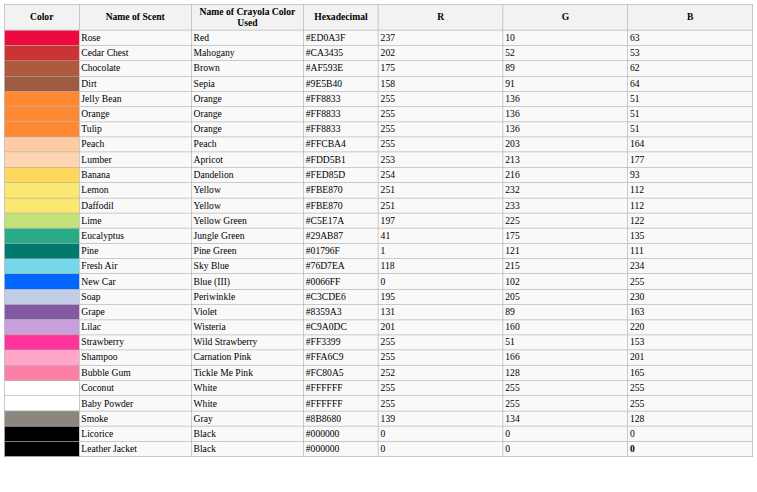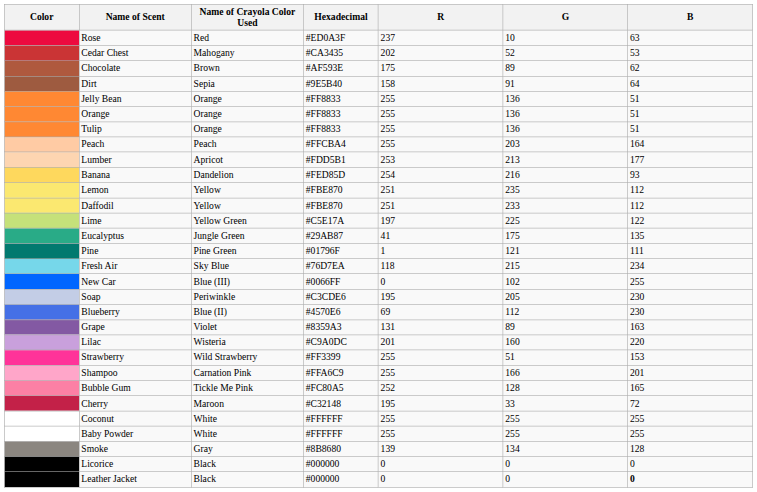 <table class="wikitable sortable">
 <tr>
 <th width=10%>Color</th>
 <th width=15%>Name of Scent</th>
 <th width=15%>Name of Crayola Color Used</th>
 <th width=10%>Hexadecimal</th>
 <th>R</th>
 <th>G</th>
 <th>B</th>
 </tr>
 <tr>
 <td style="background:#ED0A3F"></td>
 <td>Rose</td>
 <td>Red</td>
 <td>#ED0A3F</td>
 <td>237</td>
 <td>10</td>
 <td>63</td>
 </tr>
 <tr>
 <td style="background:#CA3435"></td>
 <td>Cedar Chest</td>
 <td>Mahogany</td>
 <td>#CA3435</td>
 <td>202</td>
 <td>52</td>
 <td>53</td>
 </tr>
 <tr>
 <td style="background:#AF593E"></td>
 <td>Chocolate</td>
 <td>Brown</td>
 <td>#AF593E</td>
 <td>175</td>
 <td>89</td>
 <td>62</td>
 </tr>
 <tr>
 <td style="background:#9E5B40"></td>
 <td>Dirt</td>
 <td>Sepia</td>
 <td>#9E5B40</td>
 <td>158</td>
 <td>91</td>
 <td>64</td>
 </tr>
 <tr>
 <td style="background:#FF8833"></td>
 <td>Jelly Bean</td>
 <td>Orange</td>
 <td>#FF8833</td>
 <td>255</td>
 <td>136</td>
 <td>51</td>
 </tr>
 <tr>
 <td style="background:#FF8833"></td>
 <td>Orange</td>
 <td>Orange</td>
 <td>#FF8833</td>
 <td>255</td>
 <td>136</td>
 <td>51</td>
 </tr>
 <tr>
 <td style="background:#FF8833"></td>
 <td>Tulip</td>
 <td>Orange</td>
 <td>#FF8833</td>
 <td>255</td>
 <td>136</td>
 <td>51</td>
 </tr>
 <tr>
 <td style="background:#FFCBA4"></td>
 <td>Peach</td>
 <td>Peach</td>
 <td>#FFCBA4</td>
 <td>255</td>
 <td>203</td>
 <td>164</td>
 </tr>
 <tr>
 <td style="background:#FDD5B1"></td>
 <td>Lumber</td>
 <td>Apricot</td>
 <td>#FDD5B1</td>
 <td>253</td>
 <td>213</td>
 <td>177</td>
 </tr>
 <tr>
 <td style="background:#FED85D"></td>
 <td>Banana</td>
 <td>Dandelion</td>
 <td>#FED85D</td>
 <td>254</td>
 <td>216</td>
 <td>93</td>
 </tr>
 <tr>
 <td style="background:#FBE870"></td>
 <td>Lemon</td>
 <td>Yellow</td>
 <td>#FBE870</td>
 <td>251</td>
-<td>232</td>
+<td>235</td>
 <td>112</td>
 </tr>
 <tr>
 <td style="background:#FBE870"></td>
 <td>Daffodil</td>
 <td>Yellow</td>
 <td>#FBE870</td>
 <td>251</td>
 <td>233</td>
 <td>112</td>
 </tr>
 <tr>
 <td style="background:#C5E17A"></td>
 <td>Lime</td>
 <td>Yellow Green</td>
 <td>#C5E17A</td>
 <td>197</td>
 <td>225</td>
 <td>122</td>
 </tr>
 <tr>
 <td style="background:#29AB87"></td>
 <td>Eucalyptus</td>
 <td>Jungle Green</td>
 <td>#29AB87</td>
 <td>41</td>
 <td>175</td>
 <td>135</td>
 </tr>
 <tr>
 <td style="background:#01796F"></td>
 <td>Pine</td>
 <td>Pine Green</td>
 <td>#01796F</td>
 <td>1</td>
 <td>121</td>
 <td>111</td>
 </tr>
 <tr>
 <td style="background:#76D7EA"></td>
 <td>Fresh Air</td>
 <td>Sky Blue</td>
 <td>#76D7EA</td>
 <td>118</td>
 <td>215</td>
 <td>234</td>
 </tr>
 <tr>
 <td style="background:#0066FF"></td>
 <td>New Car</td>
 <td>Blue (III)</td>
 <td>#0066FF</td>
 <td>0</td>
 <td>102</td>
 <td>255</td>
 </tr>
 <tr>
 <td style="background:#C3CDE6"></td>
 <td>Soap</td>
 <td>Periwinkle</td>
 <td>#C3CDE6</td>
 <td>195</td>
 <td>205</td>
 <td>230</td>
 </tr>
 <tr>
+<td style="background:#4570E6"></td>
+<td>Blueberry</td>
+<td>Blue (II)</td>
+<td>#4570E6</td>
+<td>69</td>
+<td>112</td>
+<td>230</td>
+</tr>
+<tr>
 <td style="background:#8359A3"></td>
 <td>Grape</td>
 <td>Violet</td>
 <td>#8359A3</td>
 <td>131</td>
 <td>89</td>
 <td>163</td>
 </tr>
 <tr>
 <td style="background:#C9A0DC"></td>
 <td>Lilac</td>
 <td>Wisteria</td>
 <td>#C9A0DC</td>
 <td>201</td>
 <td>160</td>
 <td>220</td>
 </tr>
 <tr>
 <td style="background:#FF3399"></td>
 <td>Strawberry</td>
 <td>Wild Strawberry</td>
 <td>#FF3399</td>
 <td>255</td>
 <td>51</td>
 <td>153</td>
 </tr>
 <tr>
 <td style="background:#FFA6C9"></td>
 <td>Shampoo</td>
 <td>Carnation Pink</td>
 <td>#FFA6C9</td>
 <td>255</td>
 <td>166</td>
 <td>201</td>
 </tr>
 <tr>
 <td style="background:#FC80A5"></td>
 <td>Bubble Gum</td>
 <td>Tickle Me Pink</td>
 <td>#FC80A5</td>
 <td>252</td>
 <td>128</td>
 <td>165</td>
+</tr>
+<tr>
+<td style="background:#C32148"></td>
+<td>Cherry</td>
+<td>Maroon</td>
+<td>#C32148</td>
+<td>195</td>
+<td>33</td>
+<td>72</td>
 </tr>
 <tr>
 <td style="background:#FFFFFF"></td>
 <td>Coconut</td>
 <td>White</td>
 <td>#FFFFFF</td>
 <td>255</td>
 <td>255</td>
 <td>255</td>
 </tr>
 <tr>
 <td style="background:#FFFFFF"></td>
 <td>Baby Powder</td>
 <td>White</td>
 <td>#FFFFFF</td>
 <td>255</td>
 <td>255</td>
 <td>255</td>
 </tr>
 <tr>
 <td style="background:#8B8680"></td>
 <td>Smoke</td>
 <td>Gray</td>
 <td>#8B8680</td>
 <td>139</td>
 <td>134</td>
 <td>128</td>
 </tr>
 <tr>
 <td style="background:#000000"></td>
 <td>Licorice</td>
 <td>Black</td>
 <td>#000000</td>
 <td>0</td>
 <td>0</td>
 <td>0</td>
 </tr>
 <tr>
 <td style="background:#000000"></td>
 <td>Leather Jacket</td>
 <td>Black</td>
 <td>#000000</td>
 <td>0</td>
 <td>0</td>
 <td><strong>0</strong></td>
 </tr>
 </table>
